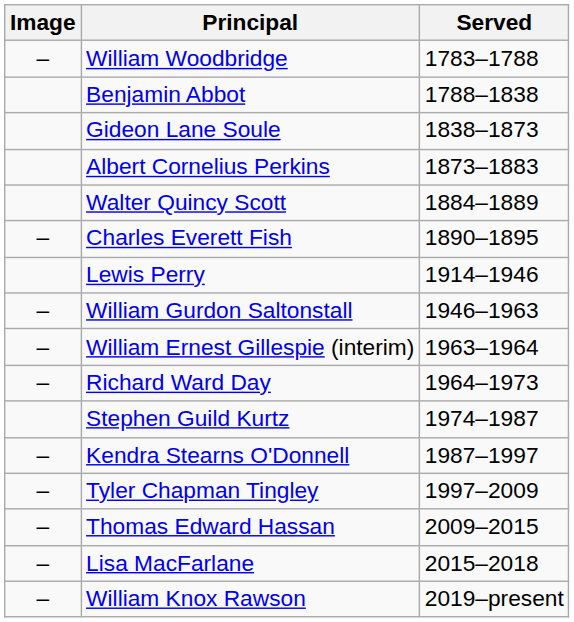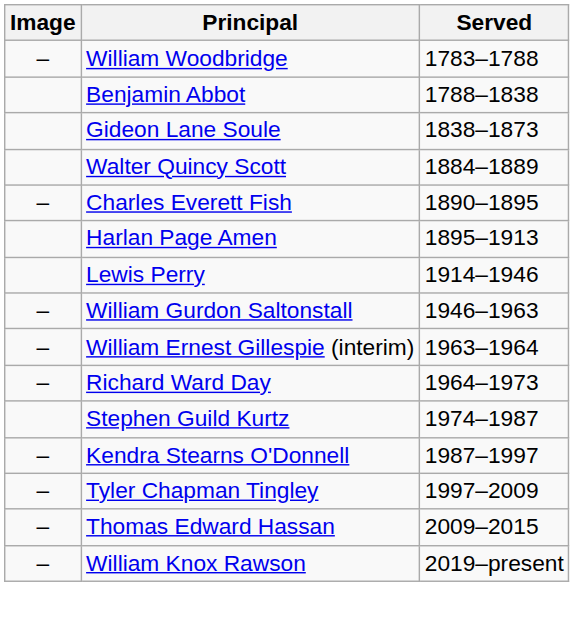 <table class="wikitable">
 <tr>
 <th>Image</th>
 <th>Principal</th>
 <th>Served</th>
 </tr>
 <tr>
 <td align="center">–</td>
 <td><a href='#'>William Woodbridge</a></td>
 <td>1783–1788</td>
 </tr>
 <tr>
 <td></td>
 <td><a href='#'>Benjamin Abbot</a></td>
 <td>1788–1838</td>
 </tr>
 <tr>
 <td></td>
 <td><a href='#'>Gideon Lane Soule</a></td>
 <td>1838–1873</td>
 </tr>
 <tr>
 <td></td>
-<td><a href='#'>Albert Cornelius Perkins</a></td>
-<td>1873–1883</td>
-</tr>
-<tr>
-<td></td>
 <td><a href='#'>Walter Quincy Scott</a></td>
 <td>1884–1889</td>
 </tr>
 <tr>
 <td align="center">–</td>
 <td><a href='#'>Charles Everett Fish</a></td>
 <td>1890–1895</td>
+</tr>
+<tr>
+<td></td>
+<td><a href='#'>Harlan Page Amen</a></td>
+<td>1895–1913</td>
 </tr>
 <tr>
 <td></td>
 <td><a href='#'>Lewis Perry</a></td>
 <td>1914–1946</td>
 </tr>
 <tr>
 <td align="center">–</td>
 <td><a href='#'>William Gurdon Saltonstall</a></td>
 <td>1946–1963</td>
 </tr>
 <tr>
 <td align="center">–</td>
 <td><a href='#'>William Ernest Gillespie</a> (interim)</td>
 <td>1963–1964</td>
 </tr>
 <tr>
 <td align="center">–</td>
 <td><a href='#'>Richard Ward Day</a></td>
 <td>1964–1973</td>
 </tr>
 <tr>
 <td></td>
 <td><a href='#'>Stephen Guild Kurtz</a></td>
 <td>1974–1987</td>
 </tr>
 <tr>
 <td align="center">–</td>
 <td><a href='#'>Kendra Stearns O'Donnell</a></td>
 <td>1987–1997</td>
 </tr>
 <tr>
 <td align="center">–</td>
 <td><a href='#'>Tyler Chapman Tingley</a></td>
 <td>1997–2009</td>
 </tr>
 <tr>
 <td align="center">–</td>
 <td><a href='#'>Thomas Edward Hassan</a></td>
 <td>2009–2015</td>
 </tr>
 <tr>
 <td align="center">–</td>
-<td><a href='#'>Lisa MacFarlane</a></td>
-<td>2015–2018</td>
-</tr>
-<tr>
-<td align="center">–</td>
 <td><a href='#'>William Knox Rawson</a></td>
 <td>2019–present</td>
 </tr>
 </table>
